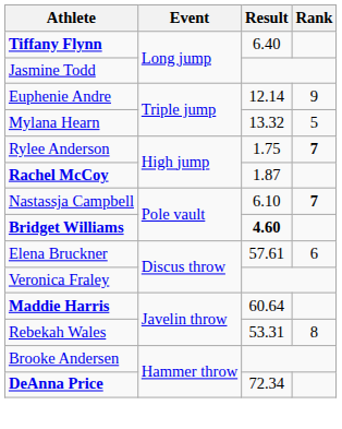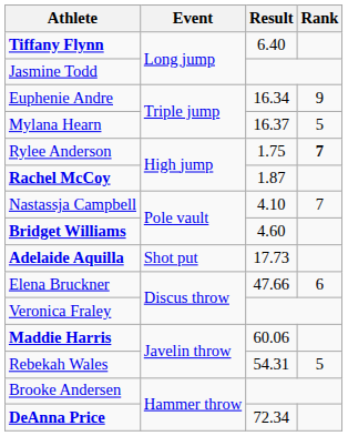 <table class=wikitable style=font-size:90%;text-align:center>
 <tr>
 <th>Athlete</th>
 <th>Event</th>
 <th>Result</th>
 <th>Rank</th>
 </tr>
 <tr>
 <td align=left><strong><a href='#'>Tiffany Flynn</a></strong></td>
 <td align=left rowspan=2><a href='#'>Long jump</a></td>
 <td>6.40</td>
 <td></td>
 </tr>
 <tr>
 <td align=left><a href='#'>Jasmine Todd</a></td>
 <td colspan=2></td>
 </tr>
 <tr>
 <td align=left><a href='#'>Euphenie Andre</a></td>
 <td align=left rowspan=2><a href='#'>Triple jump</a></td>
-<td>12.14</td>
+<td>16.34</td>
 <td>9</td>
 </tr>
 <tr>
 <td align=left><a href='#'>Mylana Hearn</a></td>
-<td>13.32</td>
+<td>16.37</td>
 <td>5</td>
 </tr>
 <tr>
 <td align=left><a href='#'>Rylee Anderson</a></td>
 <td align=left rowspan=2><a href='#'>High jump</a></td>
 <td>1.75</td>
 <td><strong>7</strong></td>
 </tr>
 <tr>
 <td align=left><strong><a href='#'>Rachel McCoy</a></strong></td>
 <td>1.87</td>
 <td></td>
 </tr>
 <tr>
 <td align=left><a href='#'>Nastassja Campbell</a></td>
 <td align=left rowspan=2><a href='#'>Pole vault</a></td>
-<td>6.10</td>
-<td><strong>7</strong></td>
+<td>4.10</td>
+<td>7</td>
 </tr>
 <tr>
 <td align=left><strong><a href='#'>Bridget Williams</a></strong></td>
-<td><strong>4.60</strong></td>
+<td>4.60</td>
+<td></td>
+</tr>
+<tr>
+<td align=left><strong><a href='#'>Adelaide Aquilla</a></strong></td>
+<td align=left><a href='#'>Shot put</a></td>
+<td>17.73</td>
 <td></td>
 </tr>
 <tr>
 <td align=left><a href='#'>Elena Bruckner</a></td>
 <td align=left rowspan=2><a href='#'>Discus throw</a></td>
-<td>57.61</td>
+<td>47.66</td>
 <td>6</td>
 </tr>
 <tr>
 <td align=left><a href='#'>Veronica Fraley</a></td>
 <td colspan=2></td>
 </tr>
 <tr>
 <td align=left><strong><a href='#'>Maddie Harris</a></strong></td>
 <td align=left rowspan=2><a href='#'>Javelin throw</a></td>
-<td>60.64</td>
+<td>60.06</td>
 <td></td>
 </tr>
 <tr>
 <td align=left><a href='#'>Rebekah Wales</a></td>
-<td>53.31</td>
-<td>8</td>
+<td>54.31</td>
+<td>5</td>
 </tr>
 <tr>
 <td align=left><a href='#'>Brooke Andersen</a></td>
 <td align=left rowspan=2><a href='#'>Hammer throw</a></td>
 <td colspan=2></td>
 </tr>
 <tr>
 <td align=left><strong><a href='#'>DeAnna Price</a></strong></td>
 <td>72.34</td>
 <td></td>
 </tr>
 </table>
